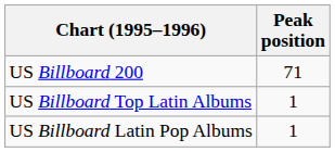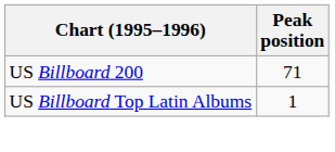 <table class="wikitable">
 <tr>
 <th>Chart (1995–1996)</th>
 <th>Peak<br>position</th>
 </tr>
 <tr>
 <td>US <a href='#'><em>Billboard</em> 200</a></td>
 <td align="center">71</td>
 </tr>
 <tr>
 <td>US <a href='#'><em>Billboard</em> Top Latin Albums</a></td>
 <td align="center">1</td>
 </tr>
-<tr>
-<td>US <em>Billboard</em> Latin Pop Albums</td>
-<td align="center">1</td>
-</tr>
 </table>
